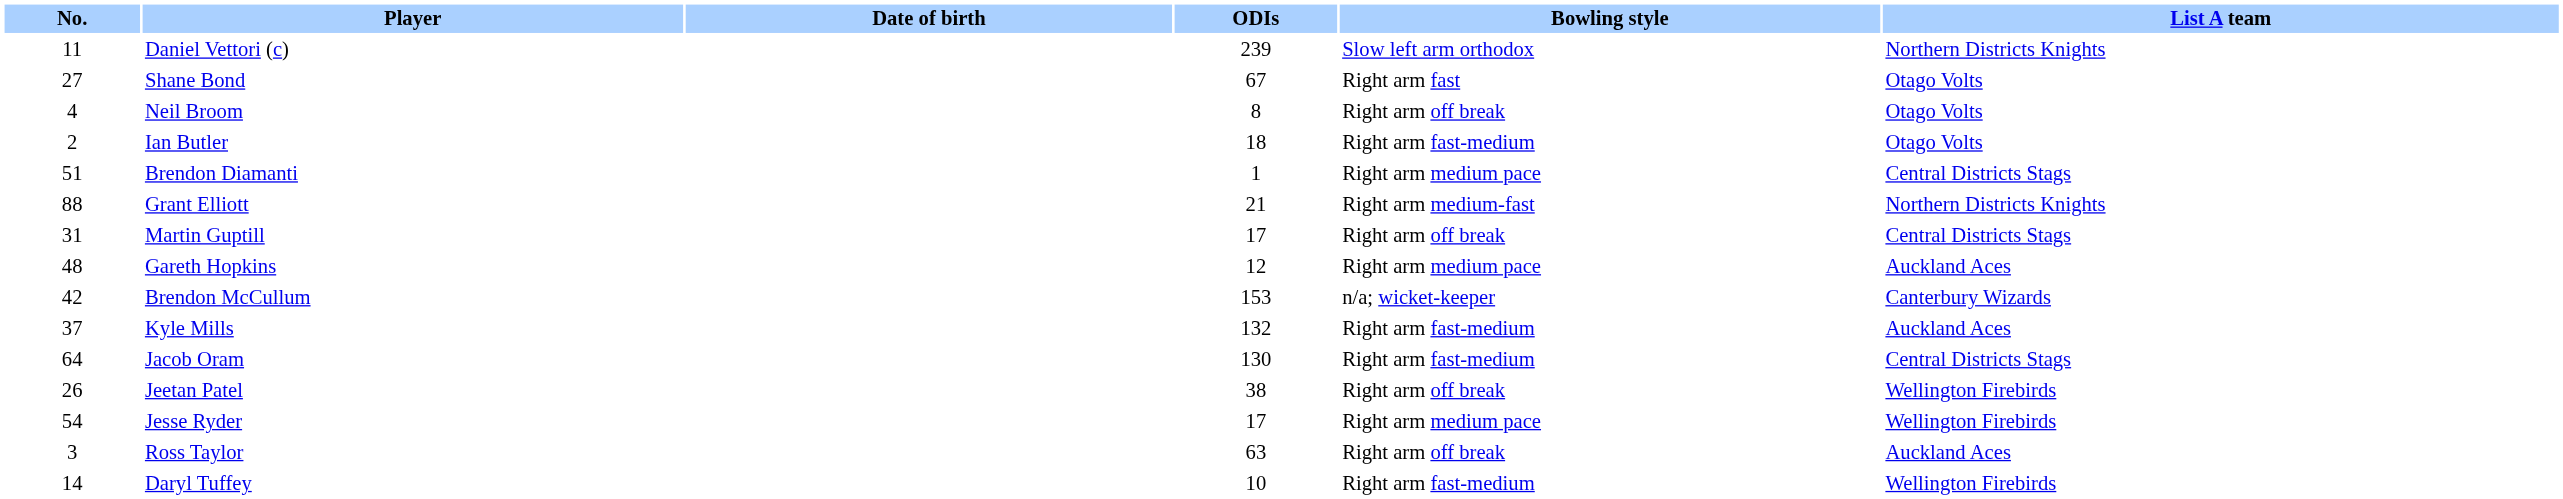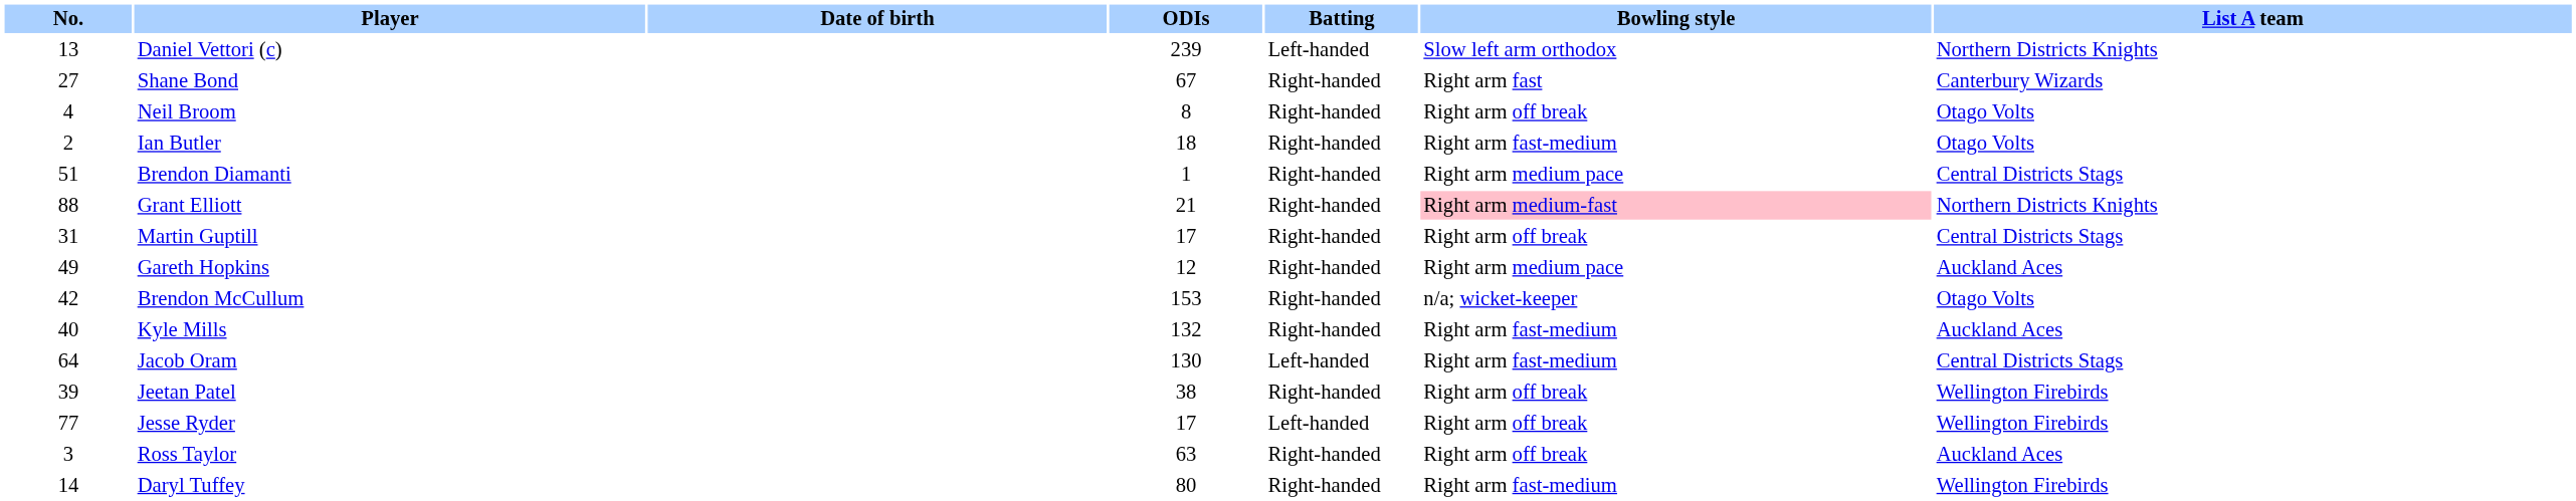 <table border="0" cellspacing="2" cellpadding="2" style="width:100%;">
 <tr style="background:#aad0ff;">
 <th width=5%>No.</th>
 <th width="20%">Player</th>
 <th width=18%>Date of birth</th>
 <th width=6%>ODIs</th>
+<th width=6%>Batting</th>
 <th width=20%>Bowling style</th>
 <th width=25%><a href='#'>List A</a> team</th>
 </tr>
 <tr>
-<td style="text-align:center">11</td>
+<td style="text-align:center">13</td>
 <td><a href='#'>Daniel Vettori</a> (<a href='#'>c</a>)</td>
 <td></td>
 <td style="text-align:center">239</td>
+<td>Left-handed</td>
 <td><a href='#'>Slow left arm orthodox</a></td>
 <td> <a href='#'>Northern Districts Knights</a></td>
 </tr>
 <tr>
 <td style="text-align:center">27</td>
 <td><a href='#'>Shane Bond</a></td>
 <td></td>
 <td style="text-align:center">67</td>
+<td>Right-handed</td>
 <td>Right arm <a href='#'>fast</a></td>
-<td> <a href='#'>Otago Volts</a></td>
+<td> <a href='#'>Canterbury Wizards</a></td>
 </tr>
 <tr>
 <td style="text-align:center">4</td>
 <td><a href='#'>Neil Broom</a></td>
 <td></td>
 <td style="text-align:center">8</td>
+<td>Right-handed</td>
 <td>Right arm <a href='#'>off break</a></td>
 <td> <a href='#'>Otago Volts</a></td>
 </tr>
 <tr>
 <td style="text-align:center">2</td>
 <td><a href='#'>Ian Butler</a></td>
 <td></td>
 <td style="text-align:center">18</td>
+<td>Right-handed</td>
 <td>Right arm <a href='#'>fast-medium</a></td>
 <td> <a href='#'>Otago Volts</a></td>
 </tr>
 <tr>
 <td style="text-align:center">51</td>
 <td><a href='#'>Brendon Diamanti</a></td>
 <td></td>
 <td style="text-align:center">1</td>
+<td>Right-handed</td>
 <td>Right arm <a href='#'>medium pace</a></td>
 <td> <a href='#'>Central Districts Stags</a></td>
 </tr>
 <tr>
 <td style="text-align:center">88</td>
 <td><a href='#'>Grant Elliott</a></td>
 <td></td>
 <td style="text-align:center">21</td>
-<td>Right arm <a href='#'>medium-fast</a></td>
+<td>Right-handed</td>
+<td style="background: pink;">Right arm <a href='#'>medium-fast</a></td>
 <td> <a href='#'>Northern Districts Knights</a></td>
 </tr>
 <tr>
 <td style="text-align:center">31</td>
 <td><a href='#'>Martin Guptill</a></td>
 <td></td>
 <td style="text-align:center">17</td>
+<td>Right-handed</td>
 <td>Right arm <a href='#'>off break</a></td>
 <td> <a href='#'>Central Districts Stags</a></td>
 </tr>
 <tr>
-<td style="text-align:center">48</td>
+<td style="text-align:center">49</td>
 <td><a href='#'>Gareth Hopkins</a></td>
 <td></td>
 <td style="text-align:center">12</td>
+<td>Right-handed</td>
 <td>Right arm <a href='#'>medium pace</a></td>
 <td> <a href='#'>Auckland Aces</a></td>
 </tr>
 <tr>
 <td style="text-align:center">42</td>
 <td><a href='#'>Brendon McCullum</a></td>
 <td></td>
 <td style="text-align:center">153</td>
+<td>Right-handed</td>
 <td>n/a; <a href='#'>wicket-keeper</a></td>
-<td> <a href='#'>Canterbury Wizards</a></td>
+<td> <a href='#'>Otago Volts</a></td>
 </tr>
 <tr>
-<td style="text-align:center">37</td>
+<td style="text-align:center">40</td>
 <td><a href='#'>Kyle Mills</a></td>
 <td></td>
 <td style="text-align:center">132</td>
+<td>Right-handed</td>
 <td>Right arm <a href='#'>fast-medium</a></td>
 <td> <a href='#'>Auckland Aces</a></td>
 </tr>
 <tr>
 <td style="text-align:center">64</td>
 <td><a href='#'>Jacob Oram</a></td>
 <td></td>
 <td style="text-align:center">130</td>
+<td>Left-handed</td>
 <td>Right arm <a href='#'>fast-medium</a></td>
 <td> <a href='#'>Central Districts Stags</a></td>
 </tr>
 <tr>
-<td style="text-align:center">26</td>
+<td style="text-align:center">39</td>
 <td><a href='#'>Jeetan Patel</a></td>
 <td></td>
 <td style="text-align:center">38</td>
+<td>Right-handed</td>
 <td>Right arm <a href='#'>off break</a></td>
 <td> <a href='#'>Wellington Firebirds</a></td>
 </tr>
 <tr>
-<td style="text-align:center">54</td>
+<td style="text-align:center">77</td>
 <td><a href='#'>Jesse Ryder</a></td>
 <td></td>
 <td style="text-align:center">17</td>
-<td>Right arm <a href='#'>medium pace</a></td>
+<td>Left-handed</td>
+<td>Right arm <a href='#'>off break</a></td>
 <td> <a href='#'>Wellington Firebirds</a></td>
 </tr>
 <tr>
 <td style="text-align:center">3</td>
 <td><a href='#'>Ross Taylor</a></td>
 <td></td>
 <td style="text-align:center">63</td>
+<td>Right-handed</td>
 <td>Right arm <a href='#'>off break</a></td>
 <td> <a href='#'>Auckland Aces</a></td>
 </tr>
 <tr>
 <td style="text-align:center">14</td>
 <td><a href='#'>Daryl Tuffey</a></td>
 <td></td>
-<td style="text-align:center">10</td>
+<td style="text-align:center">80</td>
+<td>Right-handed</td>
 <td>Right arm <a href='#'>fast-medium</a></td>
 <td> <a href='#'>Wellington Firebirds</a></td>
 </tr>
 </table>
